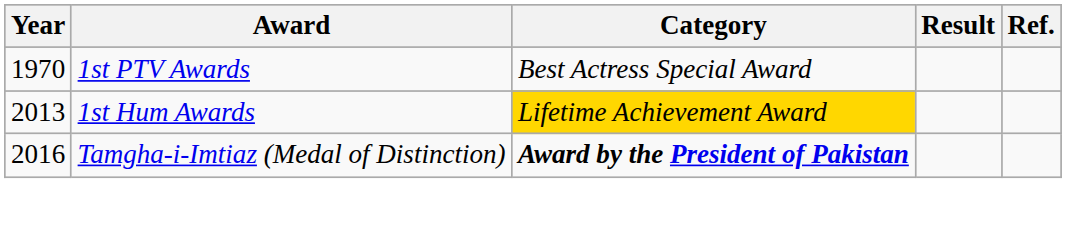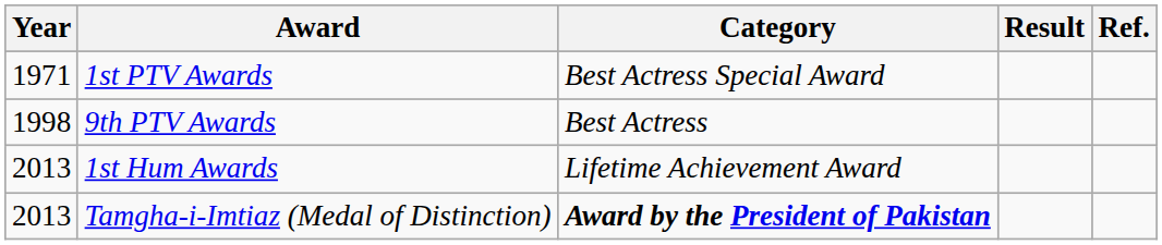 <table class="wikitable">
 <tr>
 <th>Year</th>
 <th>Award</th>
 <th>Category</th>
 <th>Result</th>
 <th>Ref.</th>
 </tr>
 <tr>
-<td>1970</td>
+<td>1971</td>
 <td><em><a href='#'>1st PTV Awards</a></em></td>
 <td><em>Best Actress Special Award</em></td>
 <td></td>
 <td></td>
 </tr>
 <tr>
-<td>2013</td>
-<td><em><a href='#'>1st Hum Awards</a></em></td>
-<td style="background: gold;"><em>Lifetime Achievement Award</em></td>
+<td>1998</td>
+<td><em><a href='#'>9th PTV Awards</a></em></td>
+<td><em>Best Actress</em></td>
 <td></td>
 <td></td>
 </tr>
 <tr>
-<td>2016</td>
+<td>2013</td>
+<td><em><a href='#'>1st Hum Awards</a></em></td>
+<td><em>Lifetime Achievement Award</em></td>
+<td></td>
+<td></td>
+</tr>
+<tr>
+<td>2013</td>
 <td><em><a href='#'>Tamgha-i-Imtiaz</a></em> <em>(Medal of Distinction)</em></td>
 <td><strong><em> Award by the <a href='#'>President of Pakistan</a></em></strong></td>
 <td></td>
 <td></td>
 </tr>
 </table>
